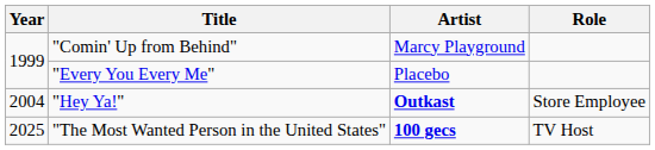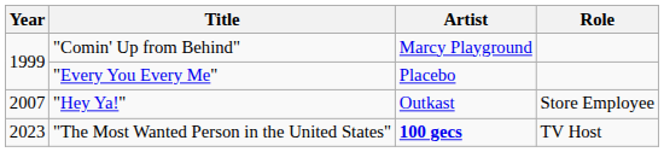 <table class="wikitable sortable">
 <tr>
 <th>Year</th>
 <th>Title</th>
 <th>Artist</th>
 <th>Role</th>
 </tr>
 <tr>
 <td rowspan="2">1999</td>
 <td>"Comin' Up from Behind"</td>
 <td><a href='#'>Marcy Playground</a></td>
 <td></td>
 </tr>
 <tr>
 <td>"<a href='#'>Every You Every Me</a>"</td>
 <td><a href='#'>Placebo</a></td>
 <td></td>
 </tr>
 <tr>
-<td>2004</td>
+<td>2007</td>
 <td>"<a href='#'>Hey Ya!</a>"</td>
-<td><strong><a href='#'>Outkast</a></strong></td>
+<td><a href='#'>Outkast</a></td>
 <td>Store Employee</td>
 </tr>
 <tr>
-<td>2025</td>
+<td>2023</td>
 <td>"The Most Wanted Person in the United States"</td>
 <td><strong><a href='#'>100 gecs</a></strong></td>
 <td>TV Host</td>
 </tr>
 </table>
